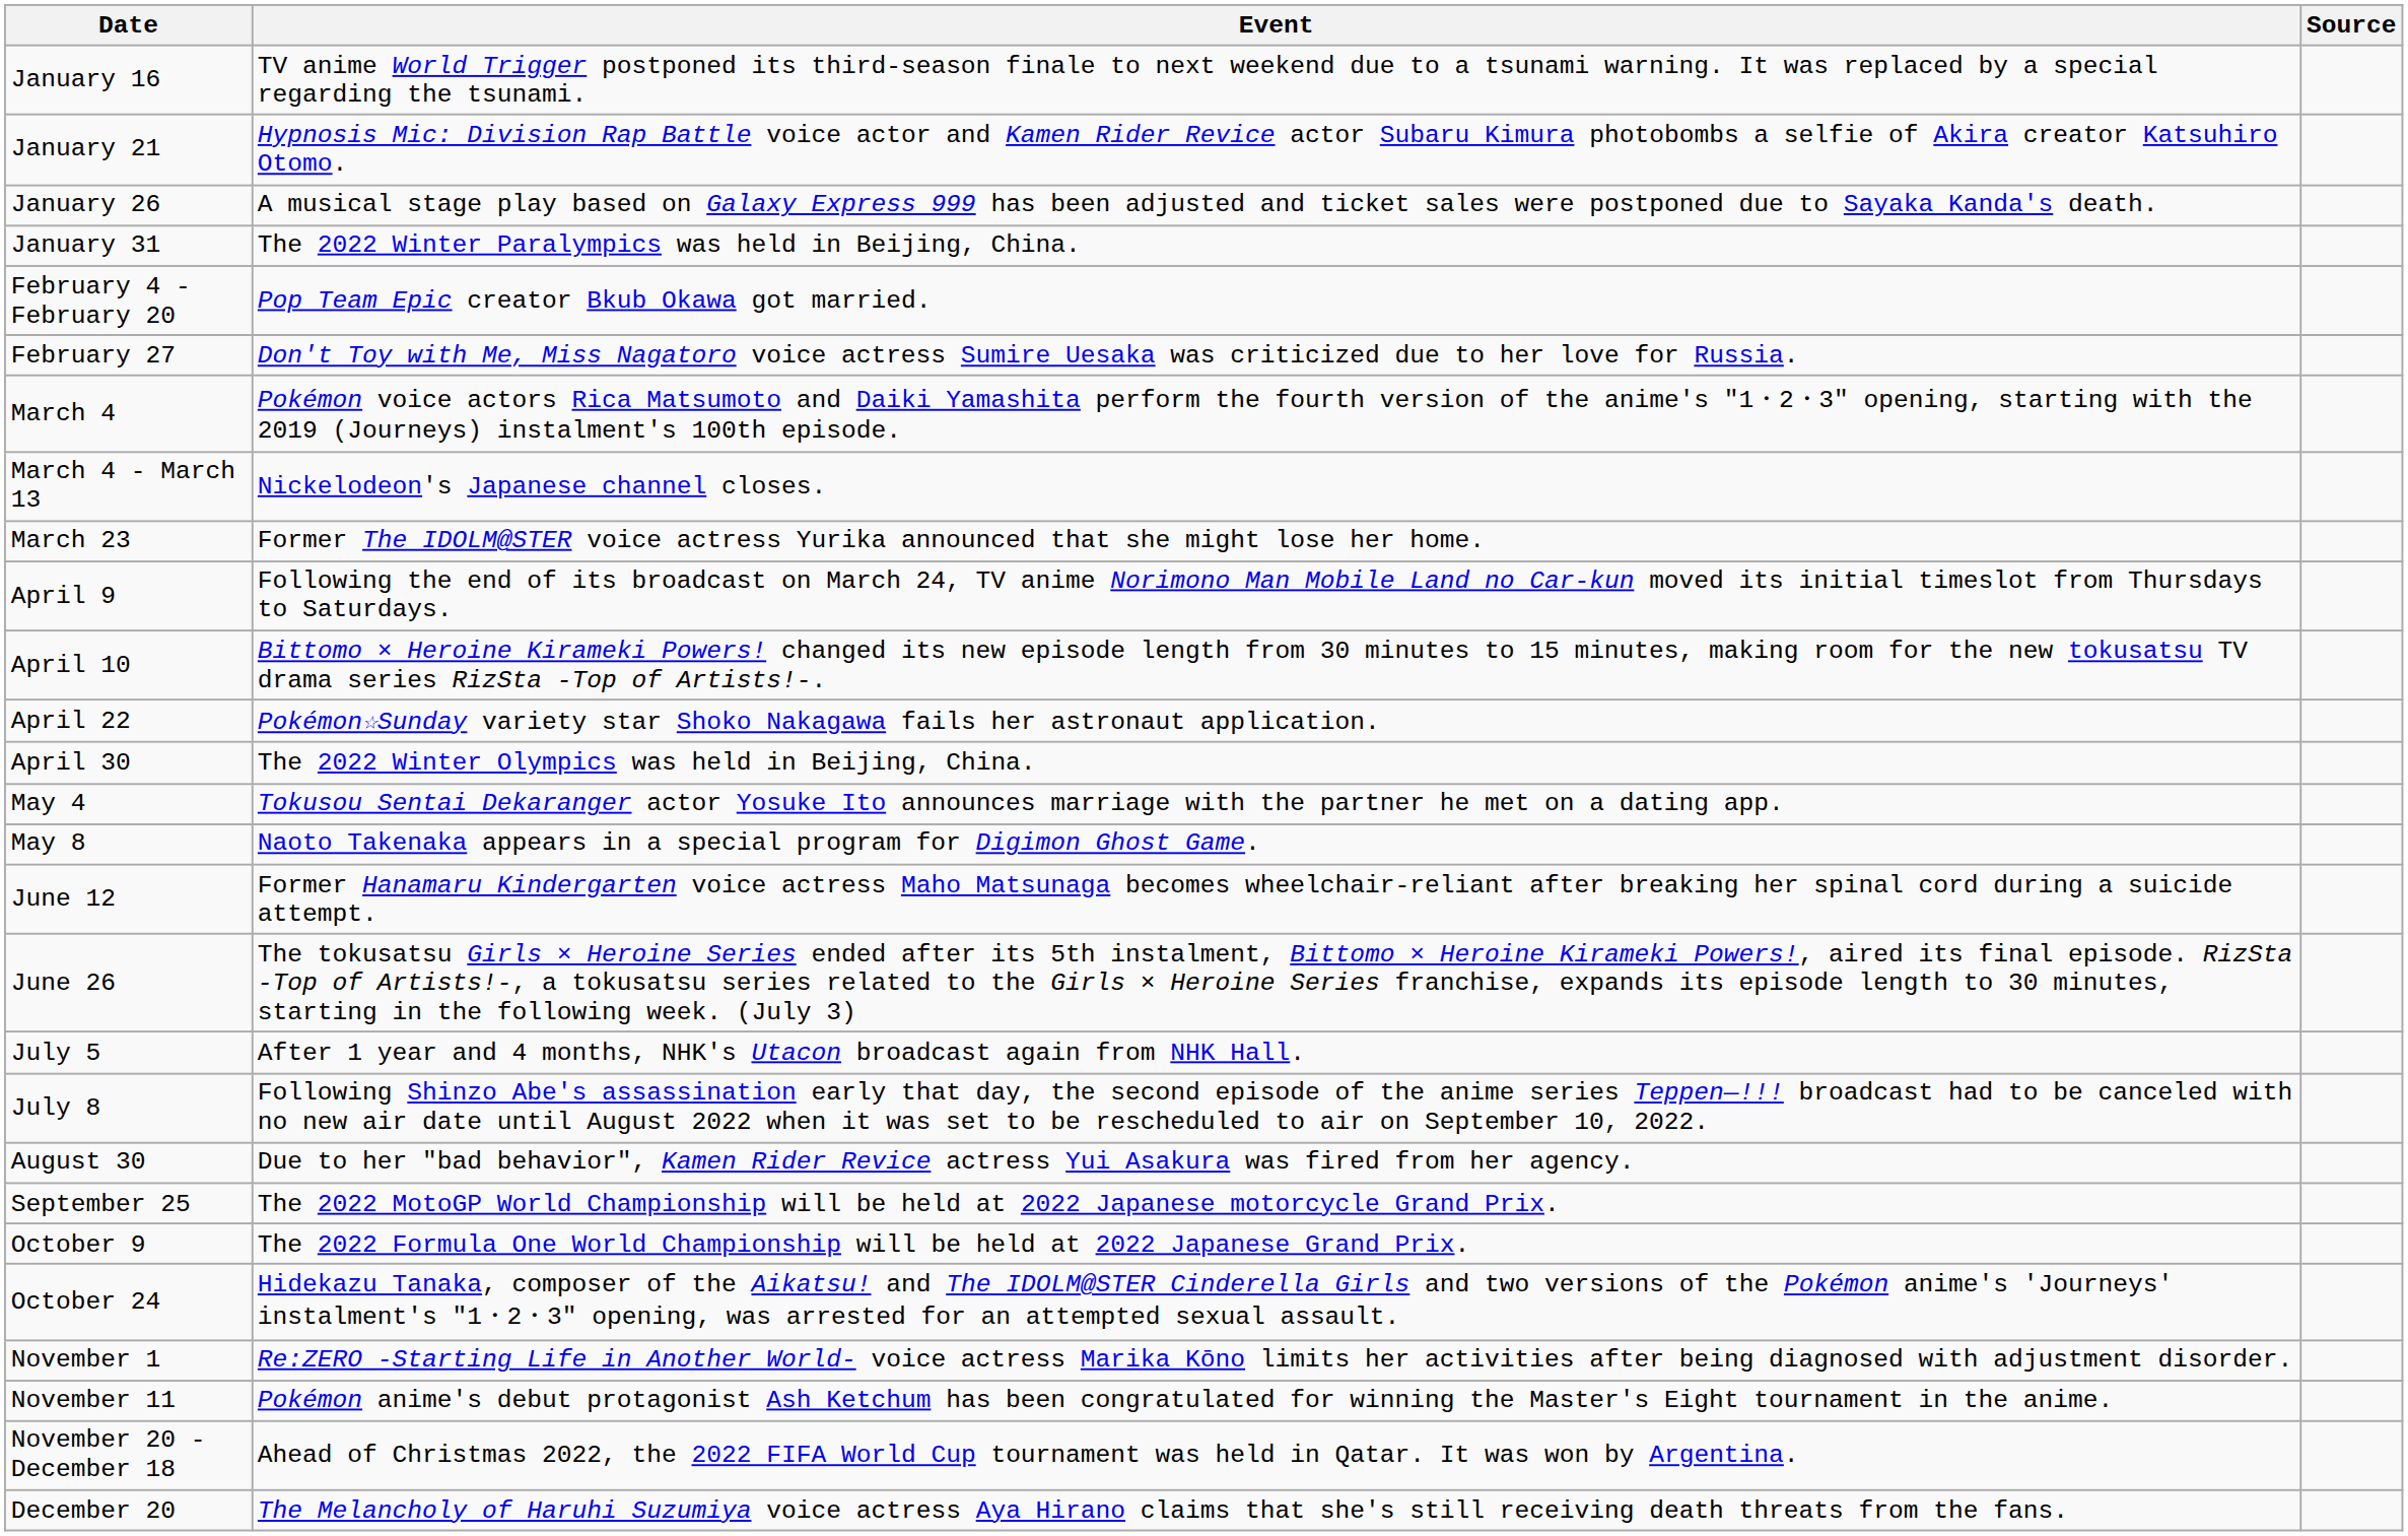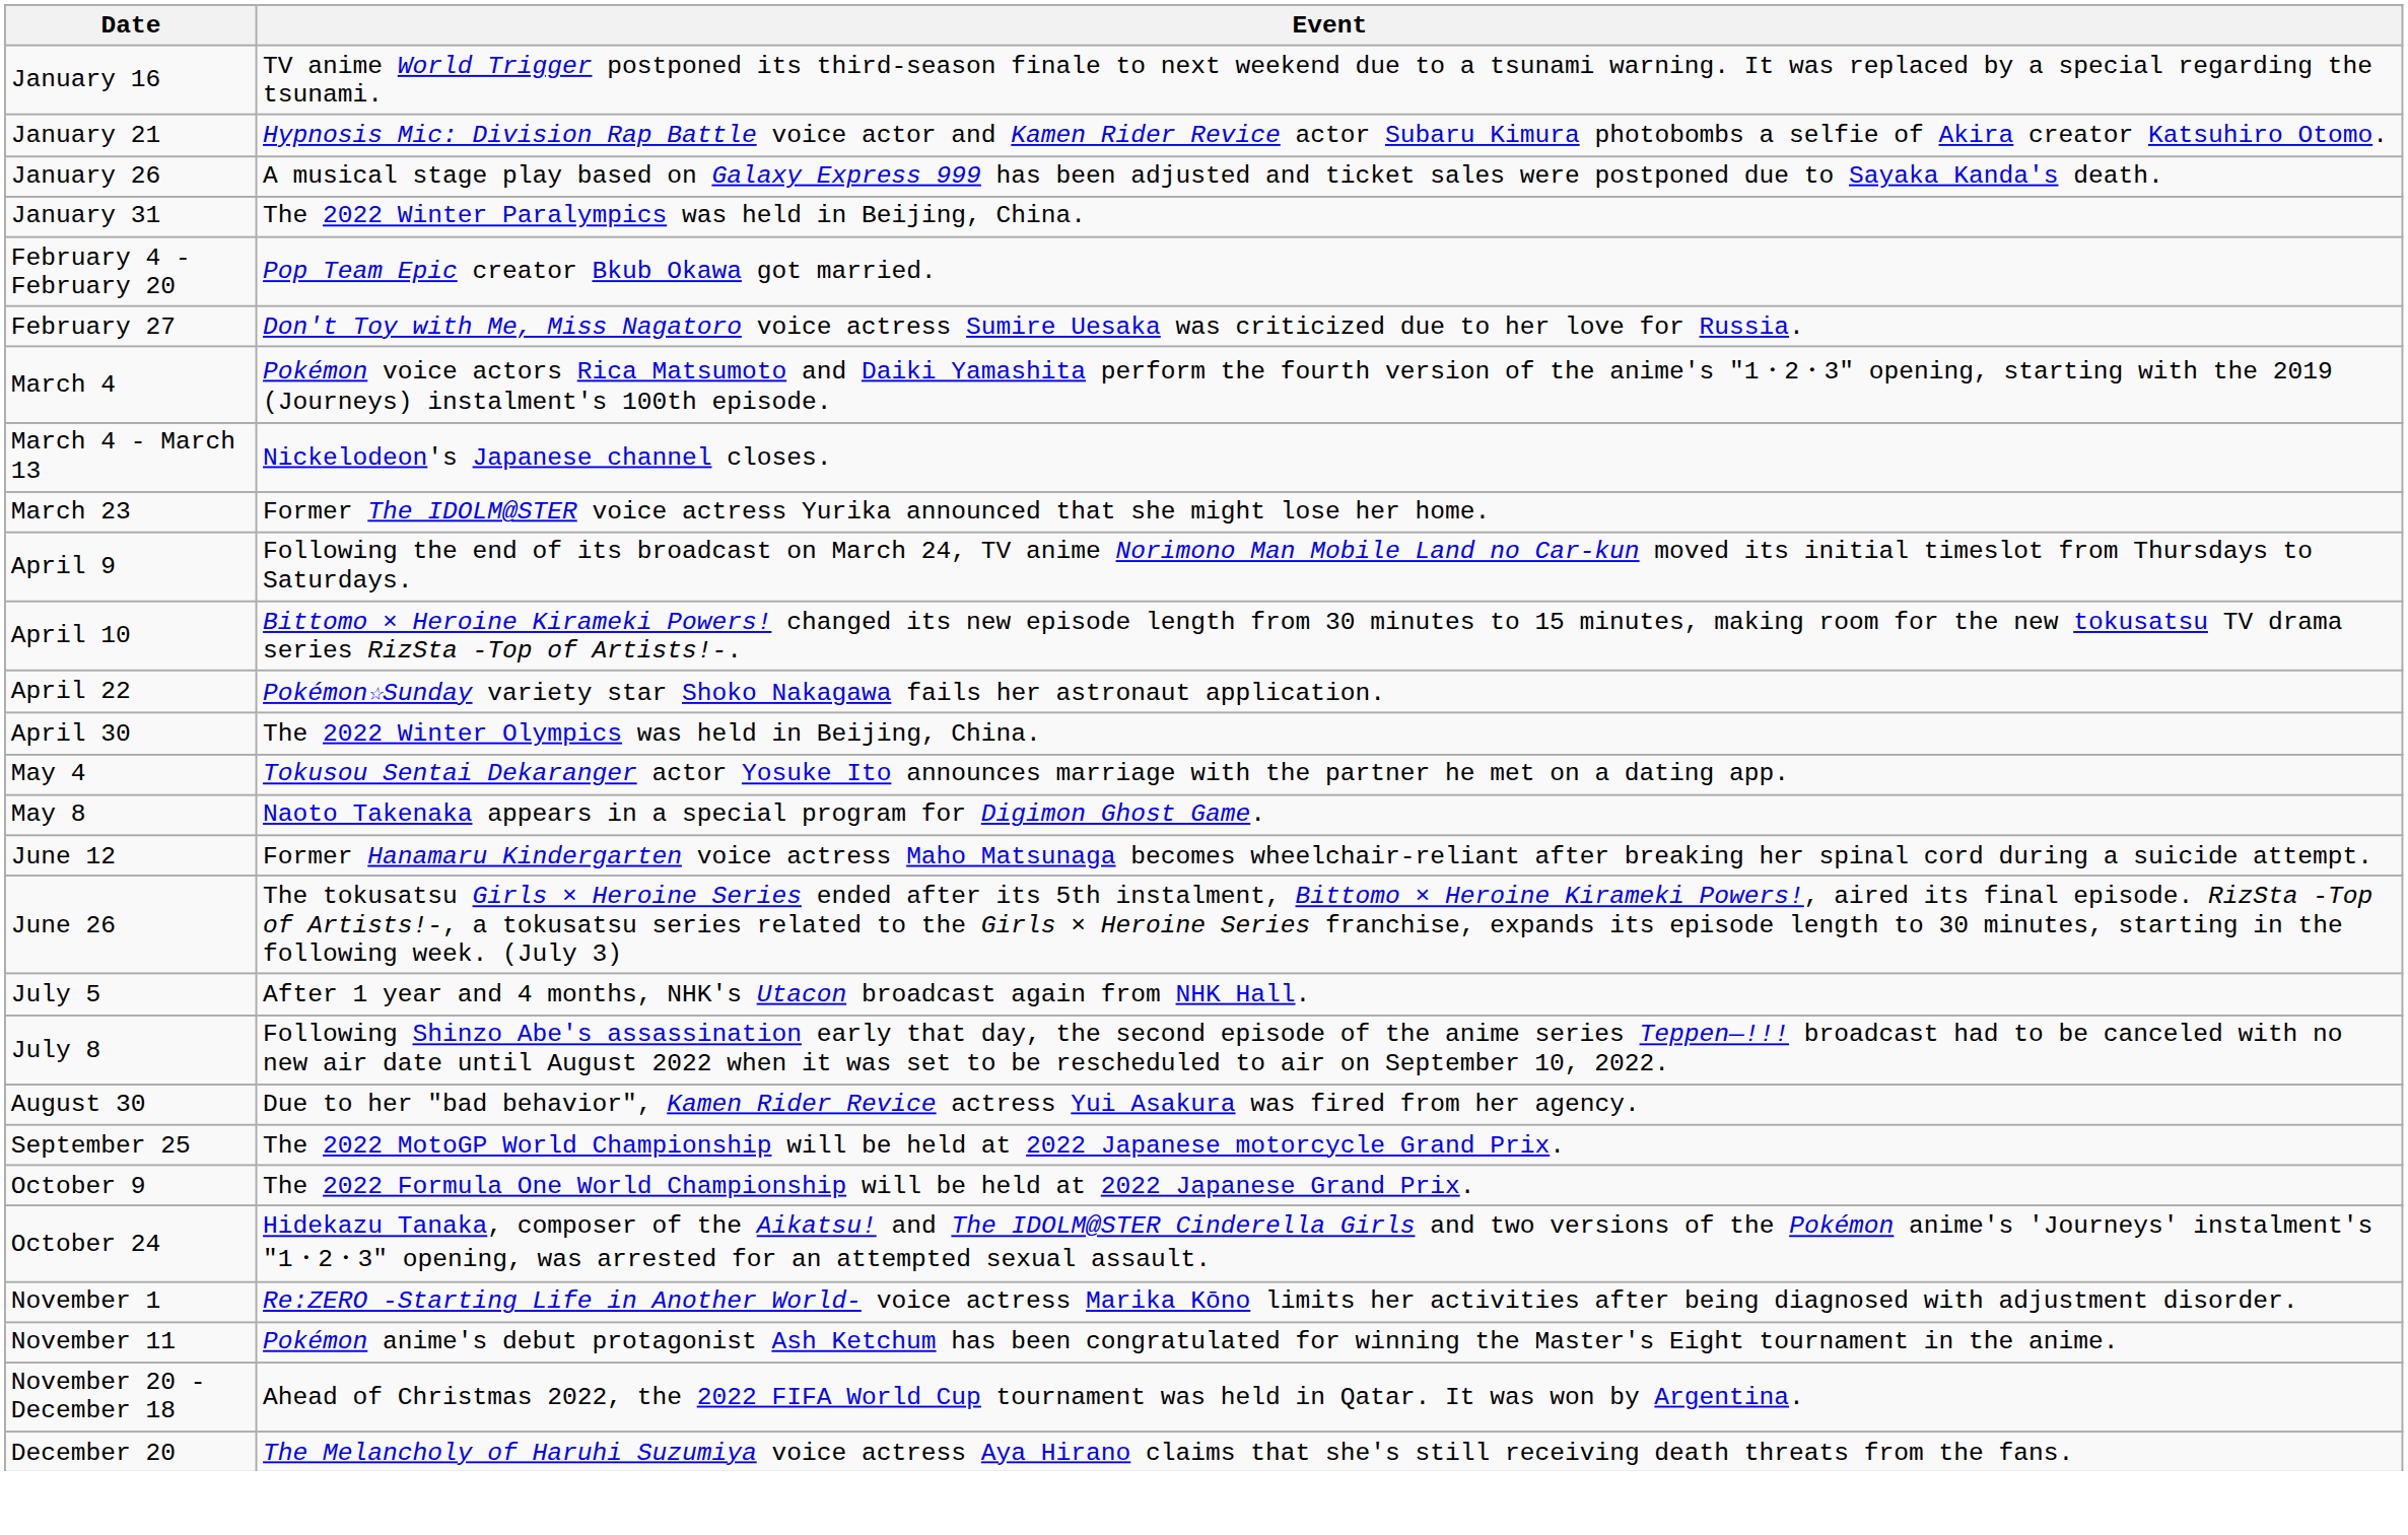 <table class="wikitable">
 <tr>
 <th>Date</th>
 <th>Event</th>
-<th>Source</th>
 </tr>
 <tr>
 <td>January 16</td>
 <td>TV anime <em><a href='#'>World Trigger</a></em> postponed its third-season finale to next weekend due to a tsunami warning. It was replaced by a special regarding the tsunami.</td>
-<td></td>
 </tr>
 <tr>
 <td>January 21</td>
 <td><em><a href='#'>Hypnosis Mic: Division Rap Battle</a></em> voice actor and <em><a href='#'>Kamen Rider Revice</a></em> actor <a href='#'>Subaru Kimura</a> photobombs a selfie of <a href='#'>Akira</a> creator <a href='#'>Katsuhiro Otomo</a>.</td>
-<td></td>
 </tr>
 <tr>
 <td>January 26</td>
 <td>A musical stage play based on <em><a href='#'>Galaxy Express 999</a></em> has been adjusted and ticket sales were postponed due to <a href='#'>Sayaka Kanda's</a> death.</td>
-<td></td>
 </tr>
 <tr>
 <td>January 31</td>
 <td>The <a href='#'>2022 Winter Paralympics</a> was held in Beijing, China.</td>
-<td></td>
 </tr>
 <tr>
 <td>February 4 - February 20</td>
 <td><em><a href='#'>Pop Team Epic</a></em> creator <a href='#'>Bkub Okawa</a> got married.</td>
-<td></td>
 </tr>
 <tr>
 <td>February 27</td>
 <td><em><a href='#'>Don't Toy with Me, Miss Nagatoro</a></em> voice actress <a href='#'>Sumire Uesaka</a> was criticized due to her love for <a href='#'>Russia</a>.</td>
-<td></td>
 </tr>
 <tr>
 <td>March 4</td>
 <td><em><a href='#'>Pokémon</a></em> voice actors <a href='#'>Rica Matsumoto</a> and <a href='#'>Daiki Yamashita</a> perform the fourth version of the anime's "1・2・3" opening, starting with the 2019 (Journeys) instalment's 100th episode.</td>
-<td></td>
 </tr>
 <tr>
 <td>March 4 - March 13</td>
 <td><a href='#'>Nickelodeon</a>'s <a href='#'>Japanese channel</a> closes.</td>
-<td></td>
 </tr>
 <tr>
 <td>March 23</td>
 <td>Former <em><a href='#'>The IDOLM@STER</a></em> voice actress Yurika announced that she might lose her home.</td>
-<td></td>
 </tr>
 <tr>
 <td>April 9</td>
 <td>Following the end of its broadcast on March 24, TV anime <em><a href='#'>Norimono Man Mobile Land no Car-kun</a></em> moved its initial timeslot from Thursdays to Saturdays.</td>
-<td></td>
 </tr>
 <tr>
 <td>April 10</td>
 <td><em><a href='#'>Bittomo × Heroine Kirameki Powers!</a></em> changed its new episode length from 30 minutes to 15 minutes, making room for the new <a href='#'>tokusatsu</a> TV drama series <em>RizSta -Top of Artists!-</em>.</td>
-<td></td>
 </tr>
 <tr>
 <td>April 22</td>
 <td><em><a href='#'>Pokémon☆Sunday</a></em> variety star <a href='#'>Shoko Nakagawa</a> fails her astronaut application.</td>
-<td></td>
 </tr>
 <tr>
 <td>April 30</td>
 <td>The <a href='#'>2022 Winter Olympics</a> was held in Beijing, China.</td>
-<td></td>
 </tr>
 <tr>
 <td>May 4</td>
 <td><em><a href='#'>Tokusou Sentai Dekaranger</a></em> actor <a href='#'>Yosuke Ito</a> announces marriage with the partner he met on a dating app.</td>
-<td></td>
 </tr>
 <tr>
 <td>May 8</td>
 <td><a href='#'>Naoto Takenaka</a> appears in a special program for <em><a href='#'>Digimon Ghost Game</a></em>.</td>
-<td></td>
 </tr>
 <tr>
 <td>June 12</td>
 <td>Former <em><a href='#'>Hanamaru Kindergarten</a></em> voice actress <a href='#'>Maho Matsunaga</a> becomes wheelchair-reliant after breaking her spinal cord during a suicide attempt.</td>
-<td></td>
 </tr>
 <tr>
 <td>June 26</td>
 <td>The tokusatsu <em><a href='#'>Girls × Heroine Series</a></em> ended after its 5th instalment, <em><a href='#'>Bittomo × Heroine Kirameki Powers!</a></em>, aired its final episode. <em>RizSta -Top of Artists!-</em>, a tokusatsu series related to the <em>Girls × Heroine Series</em> franchise, expands its episode length to 30 minutes, starting in the following week. (July 3)</td>
-<td></td>
 </tr>
 <tr>
 <td>July 5</td>
 <td>After 1 year and 4 months, NHK's <em><a href='#'>Utacon</a></em> broadcast again from <a href='#'>NHK Hall</a>.</td>
-<td></td>
 </tr>
 <tr>
 <td>July 8</td>
 <td>Following <a href='#'>Shinzo Abe's assassination</a> early that day, the second episode of the anime series <em><a href='#'>Teppen—!!!</a></em> broadcast had to be canceled with no new air date until August 2022 when it was set to be rescheduled to air on September 10, 2022.</td>
-<td></td>
 </tr>
 <tr>
 <td>August 30</td>
 <td>Due to her "bad behavior", <em><a href='#'>Kamen Rider Revice</a></em> actress <a href='#'>Yui Asakura</a> was fired from her agency.</td>
-<td></td>
 </tr>
 <tr>
 <td>September 25</td>
 <td>The <a href='#'>2022 MotoGP World Championship</a> will be held at <a href='#'>2022 Japanese motorcycle Grand Prix</a>.</td>
-<td></td>
 </tr>
 <tr>
 <td>October 9</td>
 <td>The <a href='#'>2022 Formula One World Championship</a> will be held at <a href='#'>2022 Japanese Grand Prix</a>.</td>
-<td></td>
 </tr>
 <tr>
 <td>October 24</td>
 <td><a href='#'>Hidekazu Tanaka</a>, composer of the <em><a href='#'>Aikatsu!</a></em> and <em><a href='#'>The IDOLM@STER Cinderella Girls</a></em> and two versions of the <em><a href='#'>Pokémon</a></em> anime's 'Journeys' instalment's "1・2・3" opening, was arrested for an attempted sexual assault.</td>
-<td></td>
 </tr>
 <tr>
 <td>November 1</td>
 <td><em><a href='#'>Re:ZERO -Starting Life in Another World-</a></em> voice actress <a href='#'>Marika Kōno</a> limits her activities after being diagnosed with adjustment disorder.</td>
-<td></td>
 </tr>
 <tr>
 <td>November 11</td>
 <td><em><a href='#'>Pokémon</a></em> anime's debut protagonist <a href='#'>Ash Ketchum</a> has been congratulated for winning the Master's Eight tournament in the anime.</td>
-<td></td>
 </tr>
 <tr>
 <td>November 20 - December 18</td>
 <td>Ahead of Christmas 2022, the <a href='#'>2022 FIFA World Cup</a> tournament was held in Qatar. It was won by <a href='#'>Argentina</a>.</td>
-<td></td>
 </tr>
 <tr>
 <td>December 20</td>
 <td><em><a href='#'>The Melancholy of Haruhi Suzumiya</a></em> voice actress <a href='#'>Aya Hirano</a> claims that she's still receiving death threats from the fans.</td>
-<td></td>
 </tr>
 </table>
